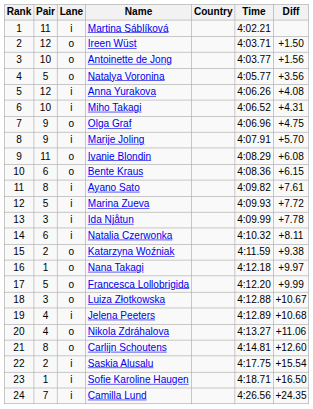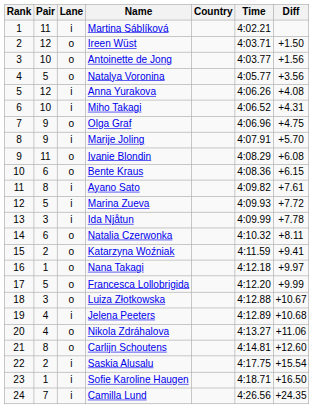 <table class="wikitable sortable" style="text-align:center">
 <tr>
 <th>Rank</th>
 <th>Pair</th>
 <th>Lane</th>
 <th>Name</th>
 <th>Country</th>
 <th>Time</th>
 <th>Diff</th>
 </tr>
 <tr>
 <td>1</td>
 <td>11</td>
 <td>i</td>
 <td align=left><a href='#'>Martina Sáblíková</a></td>
 <td align=left></td>
 <td>4:02.21</td>
 <td></td>
 </tr>
 <tr>
 <td>2</td>
 <td>12</td>
 <td>o</td>
 <td align=left><a href='#'>Ireen Wüst</a></td>
 <td align=left></td>
 <td>4:03.71</td>
 <td>+1.50</td>
 </tr>
 <tr>
 <td>3</td>
 <td>10</td>
 <td>o</td>
 <td align=left><a href='#'>Antoinette de Jong</a></td>
 <td align=left></td>
 <td>4:03.77</td>
 <td>+1.56</td>
 </tr>
 <tr>
 <td>4</td>
 <td>5</td>
 <td>o</td>
 <td align=left><a href='#'>Natalya Voronina</a></td>
 <td align=left></td>
 <td>4:05.77</td>
 <td>+3.56</td>
 </tr>
 <tr>
 <td>5</td>
 <td>12</td>
 <td>i</td>
 <td align=left><a href='#'>Anna Yurakova</a></td>
 <td align=left></td>
 <td>4:06.26</td>
 <td>+4.08</td>
 </tr>
 <tr>
 <td>6</td>
 <td>10</td>
 <td>i</td>
 <td align=left><a href='#'>Miho Takagi</a></td>
 <td align=left></td>
 <td>4:06.52</td>
 <td>+4.31</td>
 </tr>
 <tr>
 <td>7</td>
 <td>9</td>
 <td>o</td>
 <td align=left><a href='#'>Olga Graf</a></td>
 <td align=left></td>
 <td>4:06.96</td>
 <td>+4.75</td>
 </tr>
 <tr>
 <td>8</td>
 <td>9</td>
 <td>i</td>
 <td align=left><a href='#'>Marije Joling</a></td>
 <td align=left></td>
 <td>4:07.91</td>
 <td>+5.70</td>
 </tr>
 <tr>
 <td>9</td>
 <td>11</td>
 <td>o</td>
 <td align=left><a href='#'>Ivanie Blondin</a></td>
 <td align=left></td>
 <td>4:08.29</td>
 <td>+6.08</td>
 </tr>
 <tr>
 <td>10</td>
 <td>6</td>
 <td>o</td>
 <td align=left><a href='#'>Bente Kraus</a></td>
 <td align=left></td>
 <td>4:08.36</td>
 <td>+6.15</td>
 </tr>
 <tr>
 <td>11</td>
 <td>8</td>
 <td>i</td>
 <td align=left><a href='#'>Ayano Sato</a></td>
 <td align=left></td>
 <td>4:09.82</td>
 <td>+7.61</td>
 </tr>
 <tr>
 <td>12</td>
 <td>5</td>
 <td>i</td>
 <td align=left><a href='#'>Marina Zueva</a></td>
 <td align=left></td>
 <td>4:09.93</td>
 <td>+7.72</td>
 </tr>
 <tr>
 <td>13</td>
 <td>3</td>
 <td>i</td>
 <td align=left><a href='#'>Ida Njåtun</a></td>
 <td align=left></td>
 <td>4:09.99</td>
 <td>+7.78</td>
 </tr>
 <tr>
 <td>14</td>
 <td>6</td>
-<td>i</td>
+<td>o</td>
 <td align=left><a href='#'>Natalia Czerwonka</a></td>
 <td align=left></td>
 <td>4:10.32</td>
 <td>+8.11</td>
 </tr>
 <tr>
 <td>15</td>
 <td>2</td>
 <td>o</td>
 <td align=left><a href='#'>Katarzyna Woźniak</a></td>
 <td align=left></td>
 <td>4:11.59</td>
-<td>+9.38</td>
+<td>+9.41</td>
 </tr>
 <tr>
 <td>16</td>
 <td>1</td>
 <td>o</td>
 <td align=left><a href='#'>Nana Takagi</a></td>
 <td align=left></td>
 <td>4:12.18</td>
 <td>+9.97</td>
 </tr>
 <tr>
 <td>17</td>
 <td>5</td>
 <td>o</td>
 <td align=left><a href='#'>Francesca Lollobrigida</a></td>
 <td align=left></td>
 <td>4:12.20</td>
 <td>+9.99</td>
 </tr>
 <tr>
 <td>18</td>
 <td>3</td>
 <td>o</td>
 <td align=left><a href='#'>Luiza Złotkowska</a></td>
 <td align=left></td>
 <td>4:12.88</td>
 <td>+10.67</td>
 </tr>
 <tr>
 <td>19</td>
 <td>4</td>
 <td>i</td>
 <td align=left><a href='#'>Jelena Peeters</a></td>
 <td align=left></td>
 <td>4:12.89</td>
 <td>+10.68</td>
 </tr>
 <tr>
 <td>20</td>
 <td>4</td>
 <td>o</td>
 <td align=left><a href='#'>Nikola Zdráhalova</a></td>
 <td align=left></td>
 <td>4:13.27</td>
 <td>+11.06</td>
 </tr>
 <tr>
 <td>21</td>
 <td>8</td>
 <td>o</td>
 <td align=left><a href='#'>Carlijn Schoutens</a></td>
 <td align=left></td>
 <td>4:14.81</td>
 <td>+12.60</td>
 </tr>
 <tr>
 <td>22</td>
 <td>2</td>
 <td>i</td>
 <td align=left><a href='#'>Saskia Alusalu</a></td>
 <td align=left></td>
 <td>4:17.75</td>
 <td>+15.54</td>
 </tr>
 <tr>
 <td>23</td>
 <td>1</td>
 <td>i</td>
 <td align=left><a href='#'>Sofie Karoline Haugen</a></td>
 <td align=left></td>
 <td>4:18.71</td>
 <td>+16.50</td>
 </tr>
 <tr>
 <td>24</td>
 <td>7</td>
 <td>i</td>
 <td align=left><a href='#'>Camilla Lund</a></td>
 <td align=left></td>
 <td>4:26.56</td>
 <td>+24.35</td>
 </tr>
 </table>
